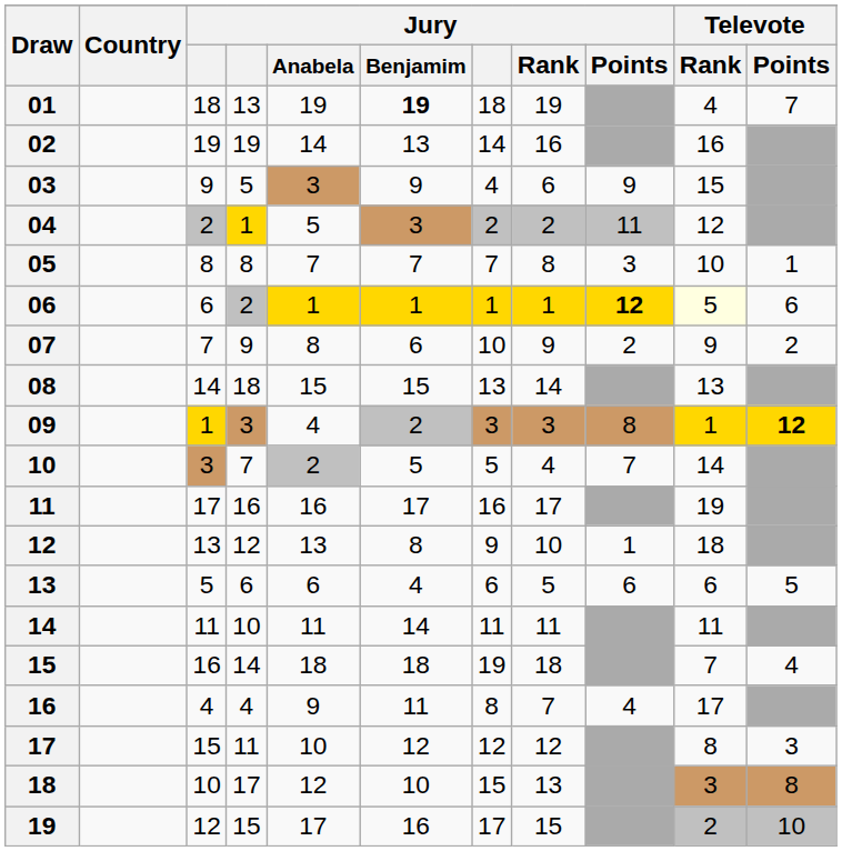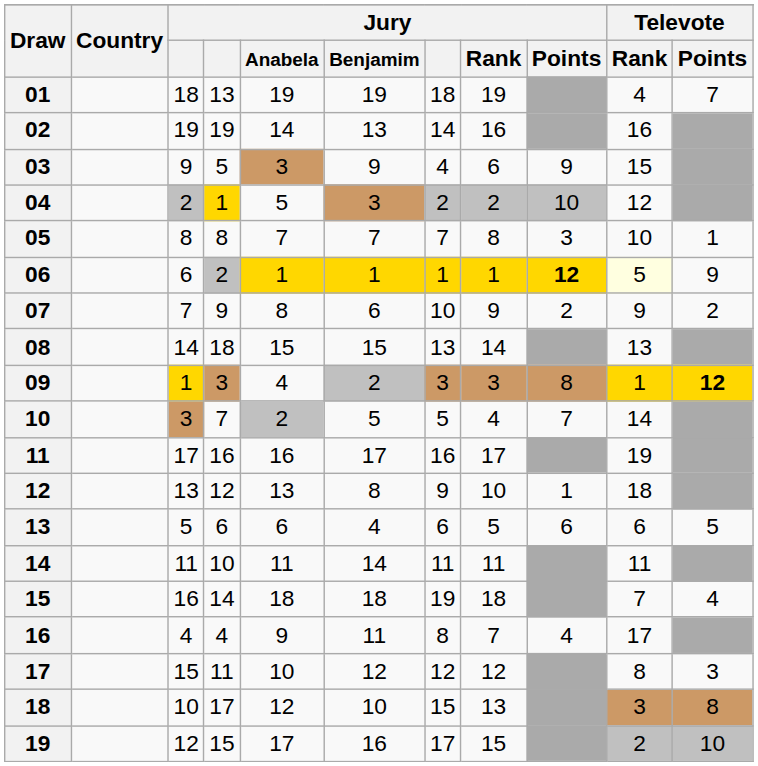 <table class="sortable wikitable collapsible plainrowheaders" style="text-align:center;">
 <tr>
 </tr>
 <tr>
 <th scope="col" rowspan="2">Draw</th>
 <th scope="col" rowspan="2">Country</th>
 <th scope="col" colspan="7">Jury</th>
 <th scope="col" colspan="2">Televote</th>
 </tr>
 <tr>
 <th scope="col"><small></small></th>
 <th scope="col"><small></small></th>
 <th scope="col"><small>Anabela</small></th>
 <th scope="col"><small>Benjamim</small></th>
 <th scope="col"><small></small></th>
 <th scope="col">Rank</th>
 <th scope="col">Points</th>
 <th scope="col">Rank</th>
 <th scope="col">Points</th>
 </tr>
 <tr>
 <th scope="row" style="text-align:center;">01</th>
 <td style="text-align:left;"></td>
 <td>18</td>
 <td>13</td>
 <td>19</td>
-<td><strong>19</strong></td>
+<td>19</td>
 <td>18</td>
 <td>19</td>
 <td style="background:#AAAAAA;"></td>
 <td>4</td>
 <td>7</td>
 </tr>
 <tr>
 <th scope="row" style="text-align:center;">02</th>
 <td style="text-align:left;"></td>
 <td>19</td>
 <td>19</td>
 <td>14</td>
 <td>13</td>
 <td>14</td>
 <td>16</td>
 <td style="background:#AAAAAA;"></td>
 <td>16</td>
 <td bgcolor="#AAAAAA"></td>
 </tr>
 <tr>
 <th scope="row" style="text-align:center;">03</th>
 <td style="text-align:left;"></td>
 <td>9</td>
 <td>5</td>
 <td style="background:#CC9966;">3</td>
 <td>9</td>
 <td>4</td>
 <td>6</td>
 <td>9</td>
 <td>15</td>
 <td bgcolor="#AAAAAA"></td>
 </tr>
 <tr>
 <th scope="row" style="text-align:center;">04</th>
 <td style="text-align:left;"></td>
 <td style="background:silver;">2</td>
 <td style="background:gold;">1</td>
 <td>5</td>
 <td style="background:#CC9966;">3</td>
 <td style="background:silver;">2</td>
 <td style="background:silver;">2</td>
-<td style="background:silver;">11</td>
+<td style="background:silver;">10</td>
 <td>12</td>
 <td bgcolor="#AAAAAA"></td>
 </tr>
 <tr>
 <th scope="row" style="text-align:center;">05</th>
 <td style="text-align:left;"></td>
 <td>8</td>
 <td>8</td>
 <td>7</td>
 <td>7</td>
 <td>7</td>
 <td>8</td>
 <td>3</td>
 <td>10</td>
 <td>1</td>
 </tr>
 <tr>
 <th scope="row" style="text-align:center;">06</th>
 <td style="text-align:left;"></td>
 <td>6</td>
 <td style="background:silver;">2</td>
 <td style="background:gold;">1</td>
 <td style="background:gold;">1</td>
 <td style="background:gold;">1</td>
 <td style="background:gold;">1</td>
 <td style="background:gold;"><strong>12</strong></td>
 <td style="background: lightyellow;">5</td>
-<td>6</td>
+<td>9</td>
 </tr>
 <tr>
 <th scope="row" style="text-align:center;">07</th>
 <td style="text-align:left;"></td>
 <td>7</td>
 <td>9</td>
 <td>8</td>
 <td>6</td>
 <td>10</td>
 <td>9</td>
 <td>2</td>
 <td>9</td>
 <td>2</td>
 </tr>
 <tr>
 <th scope="row" style="text-align:center;">08</th>
 <td style="text-align:left;"></td>
 <td>14</td>
 <td>18</td>
 <td>15</td>
 <td>15</td>
 <td>13</td>
 <td>14</td>
 <td style="background:#AAAAAA;"></td>
 <td>13</td>
 <td bgcolor="#AAAAAA"></td>
 </tr>
 <tr>
 <th scope="row" style="text-align:center;">09</th>
 <td style="text-align:left;"></td>
 <td style="background:gold;">1</td>
 <td style="background:#CC9966;">3</td>
 <td>4</td>
 <td style="background:silver;">2</td>
 <td style="background:#CC9966;">3</td>
 <td style="background:#CC9966;">3</td>
 <td style="background:#CC9966;">8</td>
 <td style="background:gold;">1</td>
 <td style="background:gold;"><strong>12</strong></td>
 </tr>
 <tr>
 <th scope="row" style="text-align:center;">10</th>
 <td style="text-align:left;"></td>
 <td style="background:#CC9966;">3</td>
 <td>7</td>
 <td style="background:silver;">2</td>
 <td>5</td>
 <td>5</td>
 <td>4</td>
 <td>7</td>
 <td>14</td>
 <td bgcolor="#AAAAAA"></td>
 </tr>
 <tr>
 <th scope="row" style="text-align:center;">11</th>
 <td style="text-align:left;"></td>
 <td>17</td>
 <td>16</td>
 <td>16</td>
 <td>17</td>
 <td>16</td>
 <td>17</td>
 <td style="background:#AAAAAA;"></td>
 <td>19</td>
 <td bgcolor="#AAAAAA"></td>
 </tr>
 <tr>
 <th scope="row" style="text-align:center;">12</th>
 <td style="text-align:left;"></td>
 <td>13</td>
 <td>12</td>
 <td>13</td>
 <td>8</td>
 <td>9</td>
 <td>10</td>
 <td>1</td>
 <td>18</td>
 <td bgcolor="#AAAAAA"></td>
 </tr>
 <tr>
 <th scope="row" style="text-align:center;">13</th>
 <td style="text-align:left;"></td>
 <td>5</td>
 <td>6</td>
 <td>6</td>
 <td>4</td>
 <td>6</td>
 <td>5</td>
 <td>6</td>
 <td>6</td>
 <td>5</td>
 </tr>
 <tr>
 <th scope="row" style="text-align:center;">14</th>
 <td style="text-align:left;"></td>
 <td>11</td>
 <td>10</td>
 <td>11</td>
 <td>14</td>
 <td>11</td>
 <td>11</td>
 <td style="background:#AAAAAA;"></td>
 <td>11</td>
 <td bgcolor="#AAAAAA"></td>
 </tr>
 <tr>
 <th scope="row" style="text-align:center;">15</th>
 <td style="text-align:left;"></td>
 <td>16</td>
 <td>14</td>
 <td>18</td>
 <td>18</td>
 <td>19</td>
 <td>18</td>
 <td style="background:#AAAAAA;"></td>
 <td>7</td>
 <td>4</td>
 </tr>
 <tr>
 <th scope="row" style="text-align:center;">16</th>
 <td style="text-align:left;"></td>
 <td>4</td>
 <td>4</td>
 <td>9</td>
 <td>11</td>
 <td>8</td>
 <td>7</td>
 <td>4</td>
 <td>17</td>
 <td bgcolor="#AAAAAA"></td>
 </tr>
 <tr>
 <th scope="row" style="text-align:center;">17</th>
 <td style="text-align:left;"></td>
 <td>15</td>
 <td>11</td>
 <td>10</td>
 <td>12</td>
 <td>12</td>
 <td>12</td>
 <td style="background:#AAAAAA;"></td>
 <td>8</td>
 <td>3</td>
 </tr>
 <tr>
 <th scope="row" style="text-align:center;">18</th>
 <td style="text-align:left;"></td>
 <td>10</td>
 <td>17</td>
 <td>12</td>
 <td>10</td>
 <td>15</td>
 <td>13</td>
 <td style="background:#AAAAAA;"></td>
 <td style="background:#CC9966;">3</td>
 <td style="background:#CC9966;">8</td>
 </tr>
 <tr>
 <th scope="row" style="text-align:center;">19</th>
 <td style="text-align:left;"></td>
 <td>12</td>
 <td>15</td>
 <td>17</td>
 <td>16</td>
 <td>17</td>
 <td>15</td>
 <td style="background:#AAAAAA;"></td>
 <td style="background:silver;">2</td>
 <td style="background:silver;">10</td>
 </tr>
 </table>
